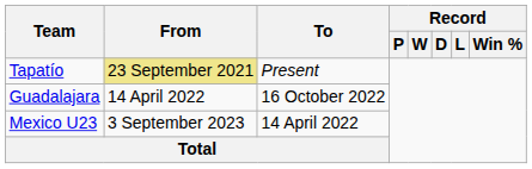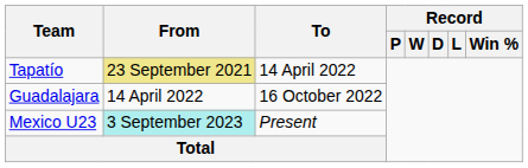 <table class="wikitable" style="text-align: center">
 <tr>
 <th rowspan="2">Team</th>
 <th rowspan="2">From</th>
 <th rowspan="2">To</th>
 <th colspan="5">Record</th>
 </tr>
 <tr>
 <th>P</th>
 <th>W</th>
 <th>D</th>
 <th>L</th>
 <th>Win %</th>
 </tr>
 <tr>
 <td align=left><a href='#'>Tapatío</a></td>
 <td align=left style="background: khaki;">23 September 2021</td>
-<td align=left><em>Present</em><br></td>
+<td align=left>14 April 2022<br></td>
 </tr>
 <tr>
 <td align=left><a href='#'>Guadalajara</a></td>
 <td align=left>14 April 2022</td>
 <td align=left>16 October 2022<br></td>
 </tr>
 <tr>
 <td align=left><a href='#'>Mexico U23</a></td>
-<td align=left>3 September 2023</td>
-<td align=left>14 April 2022<br></td>
+<td align=left style="background: paleturquoise;">3 September 2023</td>
+<td align=left><em>Present</em><br></td>
 </tr>
 <tr>
 <th colspan="3">Total<br></th>
 </tr>
 </table>
